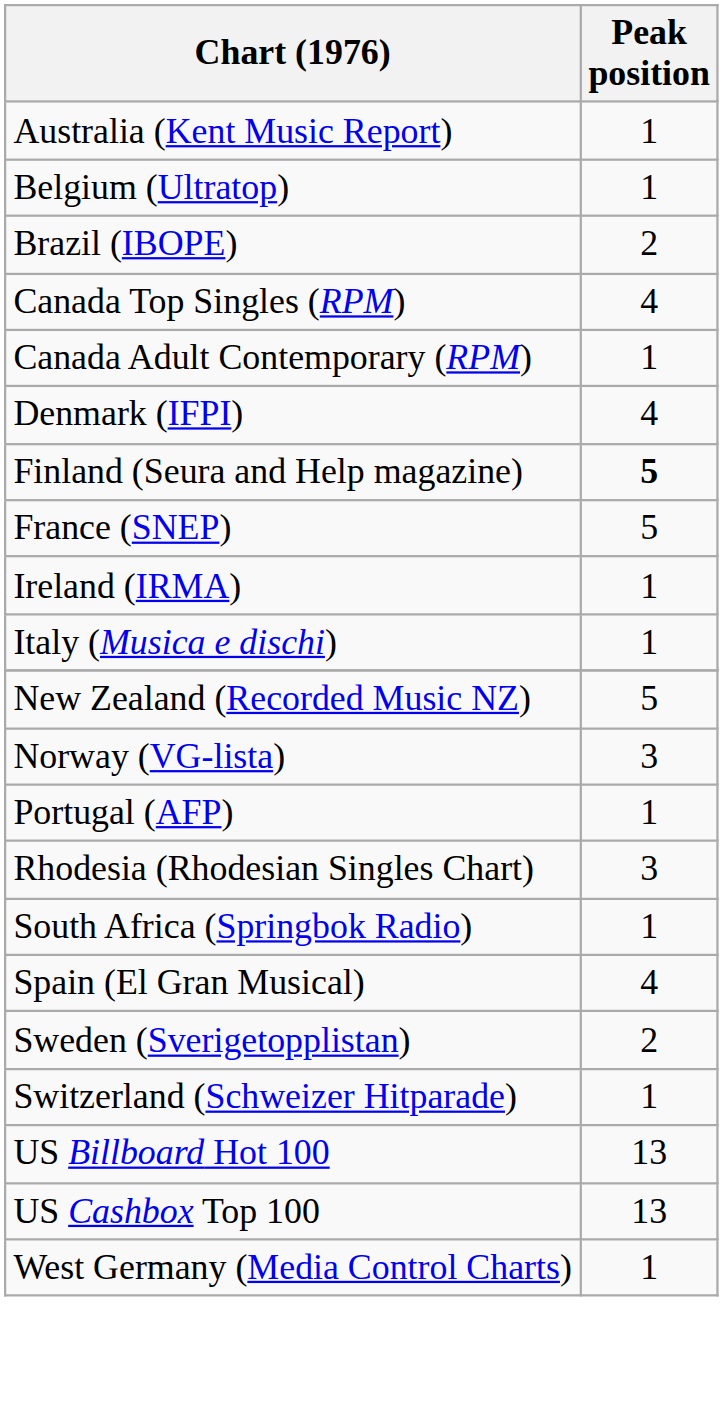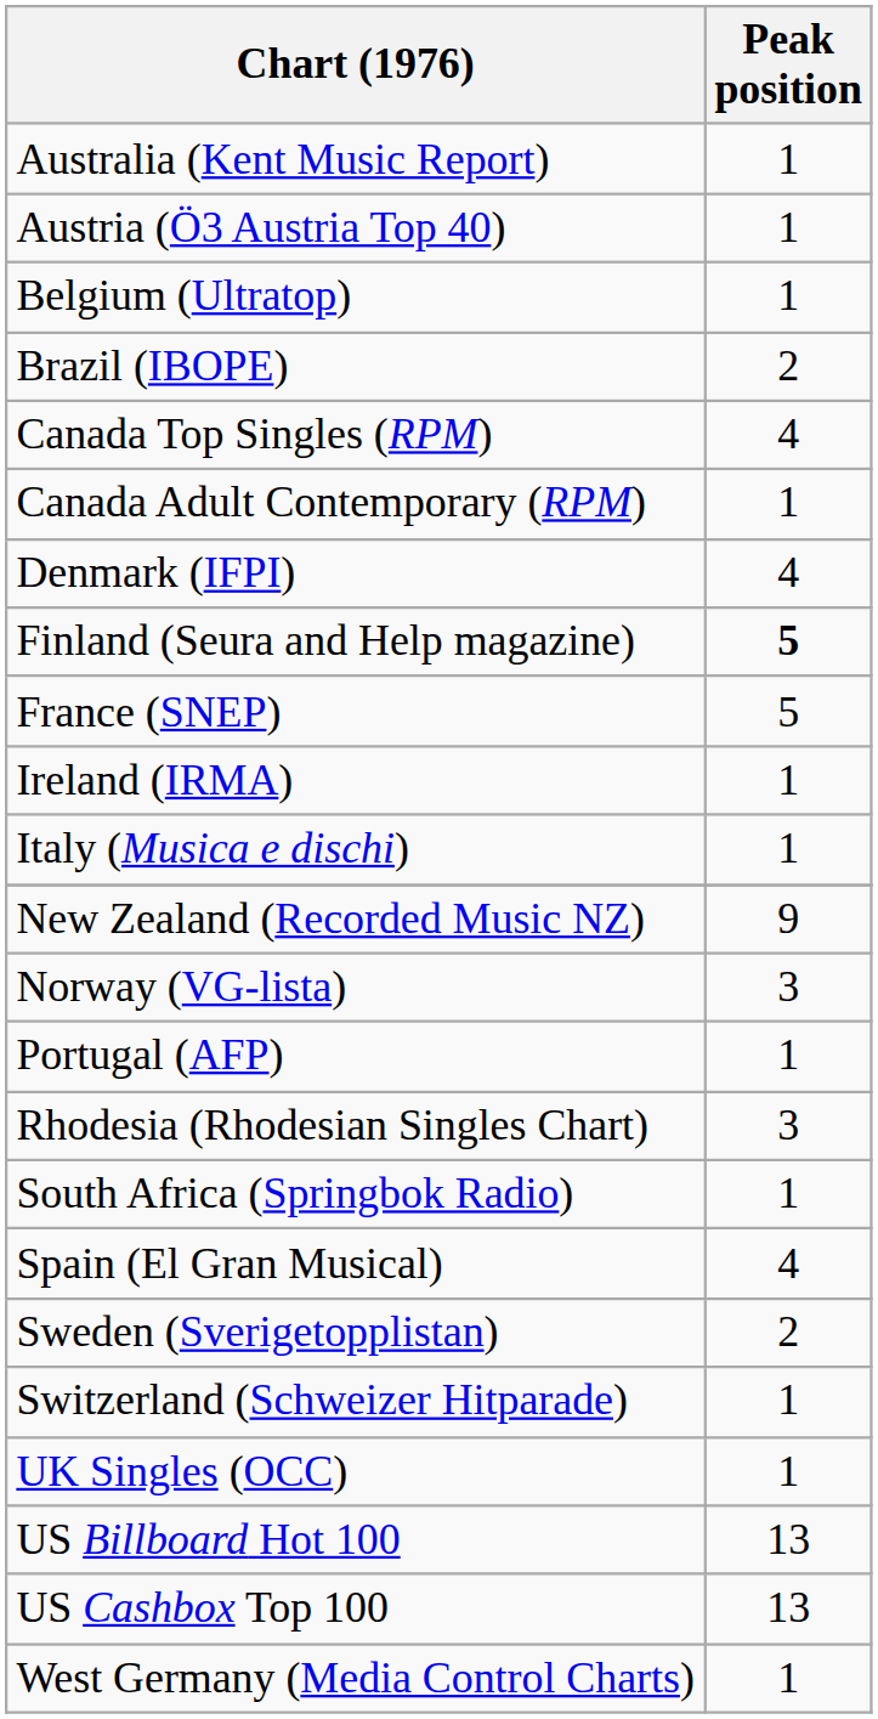 <table class="wikitable sortable plainrowheaders">
 <tr>
 <th>Chart (1976)</th>
 <th>Peak <br> position</th>
 </tr>
 <tr>
 <td>Australia (<a href='#'>Kent Music Report</a>)</td>
+<td style="text-align:center;">1</td>
+</tr>
+<tr>
+<td>Austria (<a href='#'>Ö3 Austria Top 40</a>)</td>
 <td style="text-align:center;">1</td>
 </tr>
 <tr>
 <td>Belgium (<a href='#'>Ultratop</a>)</td>
 <td style="text-align:center;">1</td>
 </tr>
 <tr>
 <td>Brazil (<a href='#'>IBOPE</a>)</td>
 <td style="text-align:center;">2</td>
 </tr>
 <tr>
 <td>Canada Top Singles (<em><a href='#'>RPM</a></em>)</td>
 <td style="text-align:center;">4</td>
 </tr>
 <tr>
 <td>Canada Adult Contemporary (<em><a href='#'>RPM</a></em>)</td>
 <td style="text-align:center;">1</td>
 </tr>
 <tr>
 <td>Denmark (<a href='#'>IFPI</a>)</td>
 <td style="text-align:center;">4</td>
 </tr>
 <tr>
 <td>Finland (Seura and Help magazine)</td>
 <td style="text-align:center;"><strong>5</strong></td>
 </tr>
 <tr>
 <td>France (<a href='#'>SNEP</a>)</td>
 <td style="text-align:center;">5</td>
 </tr>
 <tr>
 <td>Ireland (<a href='#'>IRMA</a>)</td>
 <td style="text-align:center;">1</td>
 </tr>
 <tr>
 <td>Italy (<em><a href='#'>Musica e dischi</a></em>)</td>
 <td style="text-align:center;">1</td>
 </tr>
 <tr>
 </tr>
 <tr>
 </tr>
 <tr>
 <td>New Zealand (<a href='#'>Recorded Music NZ</a>)</td>
-<td style="text-align:center;">5</td>
+<td style="text-align:center;">9</td>
 </tr>
 <tr>
 <td>Norway (<a href='#'>VG-lista</a>)</td>
 <td style="text-align:center;">3</td>
 </tr>
 <tr>
 <td>Portugal (<a href='#'>AFP</a>)</td>
 <td style="text-align:center;">1</td>
 </tr>
 <tr>
 <td>Rhodesia (Rhodesian Singles Chart)</td>
 <td style="text-align:center;">3</td>
 </tr>
 <tr>
 <td>South Africa (<a href='#'>Springbok Radio</a>)</td>
 <td style="text-align:center;">1</td>
 </tr>
 <tr>
 <td>Spain (El Gran Musical)</td>
 <td style="text-align:center;">4</td>
 </tr>
 <tr>
 <td>Sweden (<a href='#'>Sverigetopplistan</a>)</td>
 <td style="text-align:center;">2</td>
 </tr>
 <tr>
 <td>Switzerland (<a href='#'>Schweizer Hitparade</a>)</td>
 <td style="text-align:center;">1</td>
 </tr>
 <tr>
+<td><a href='#'>UK Singles</a> (<a href='#'>OCC</a>)</td>
+<td style="text-align:center;">1</td>
+</tr>
+<tr>
 <td>US <a href='#'><em>Billboard</em> Hot 100</a></td>
 <td style="text-align:center;">13</td>
 </tr>
 <tr>
 <td>US <a href='#'><em>Cashbox</em></a> Top 100</td>
 <td style="text-align:center;">13</td>
 </tr>
 <tr>
 <td>West Germany (<a href='#'>Media Control Charts</a>)</td>
 <td style="text-align:center;">1</td>
 </tr>
 </table>
